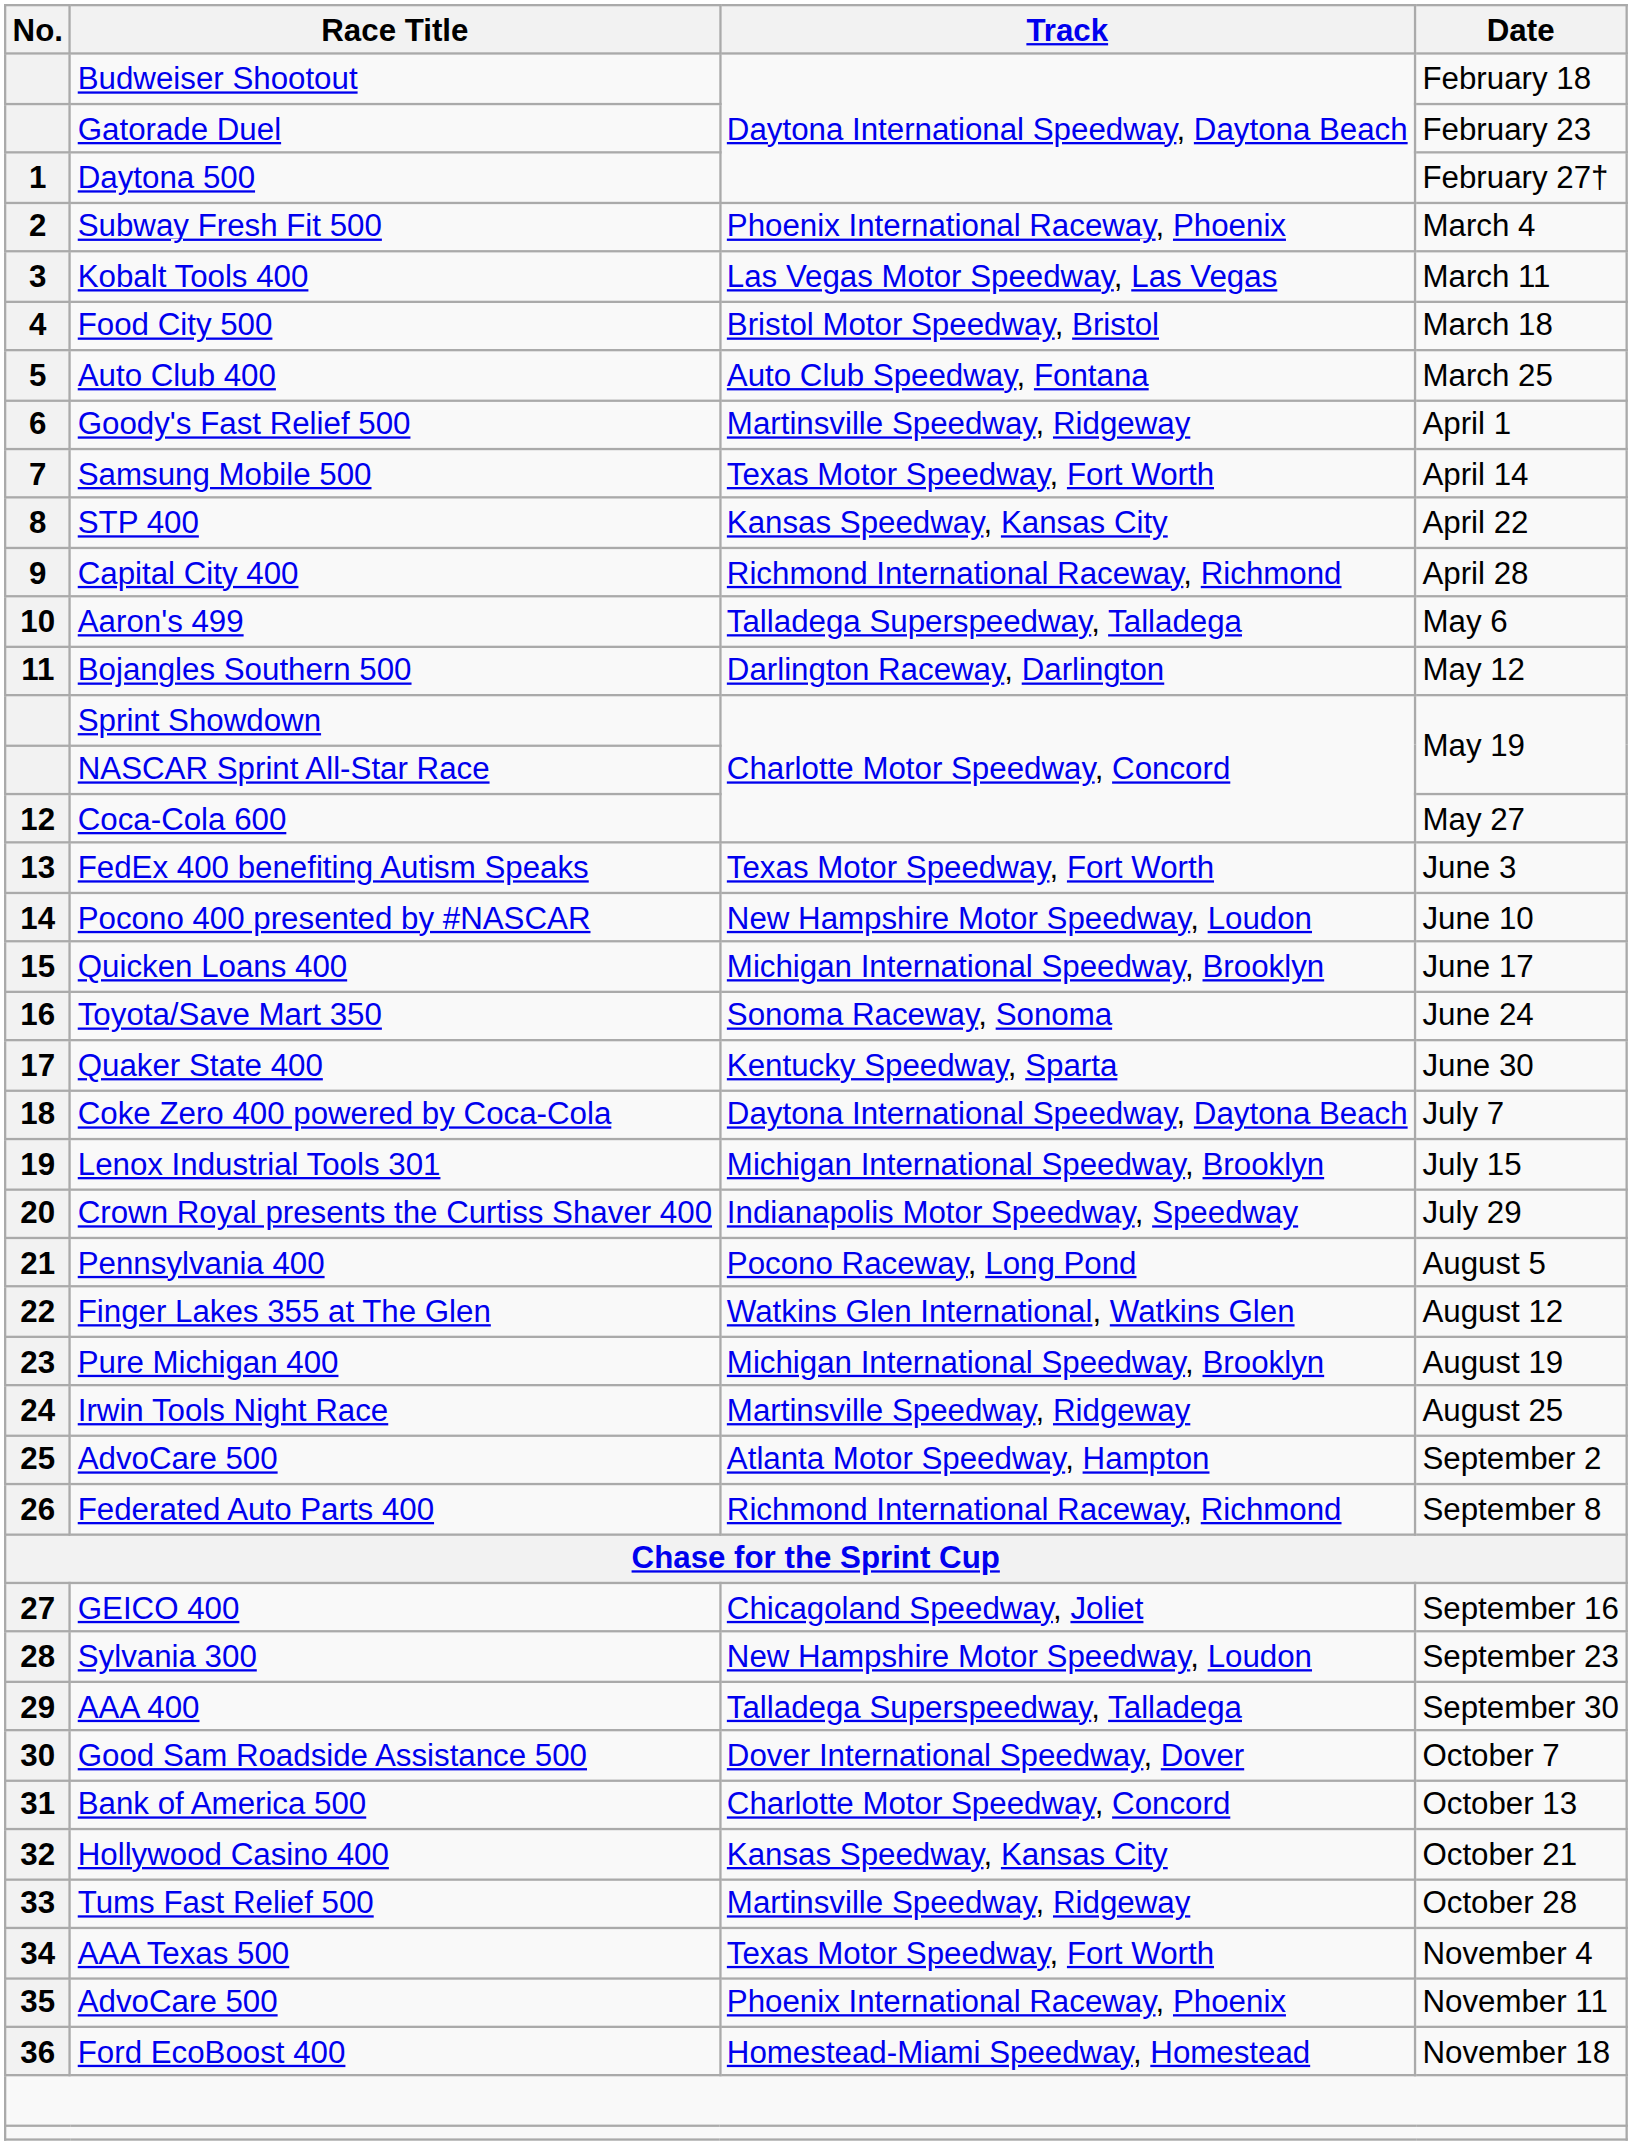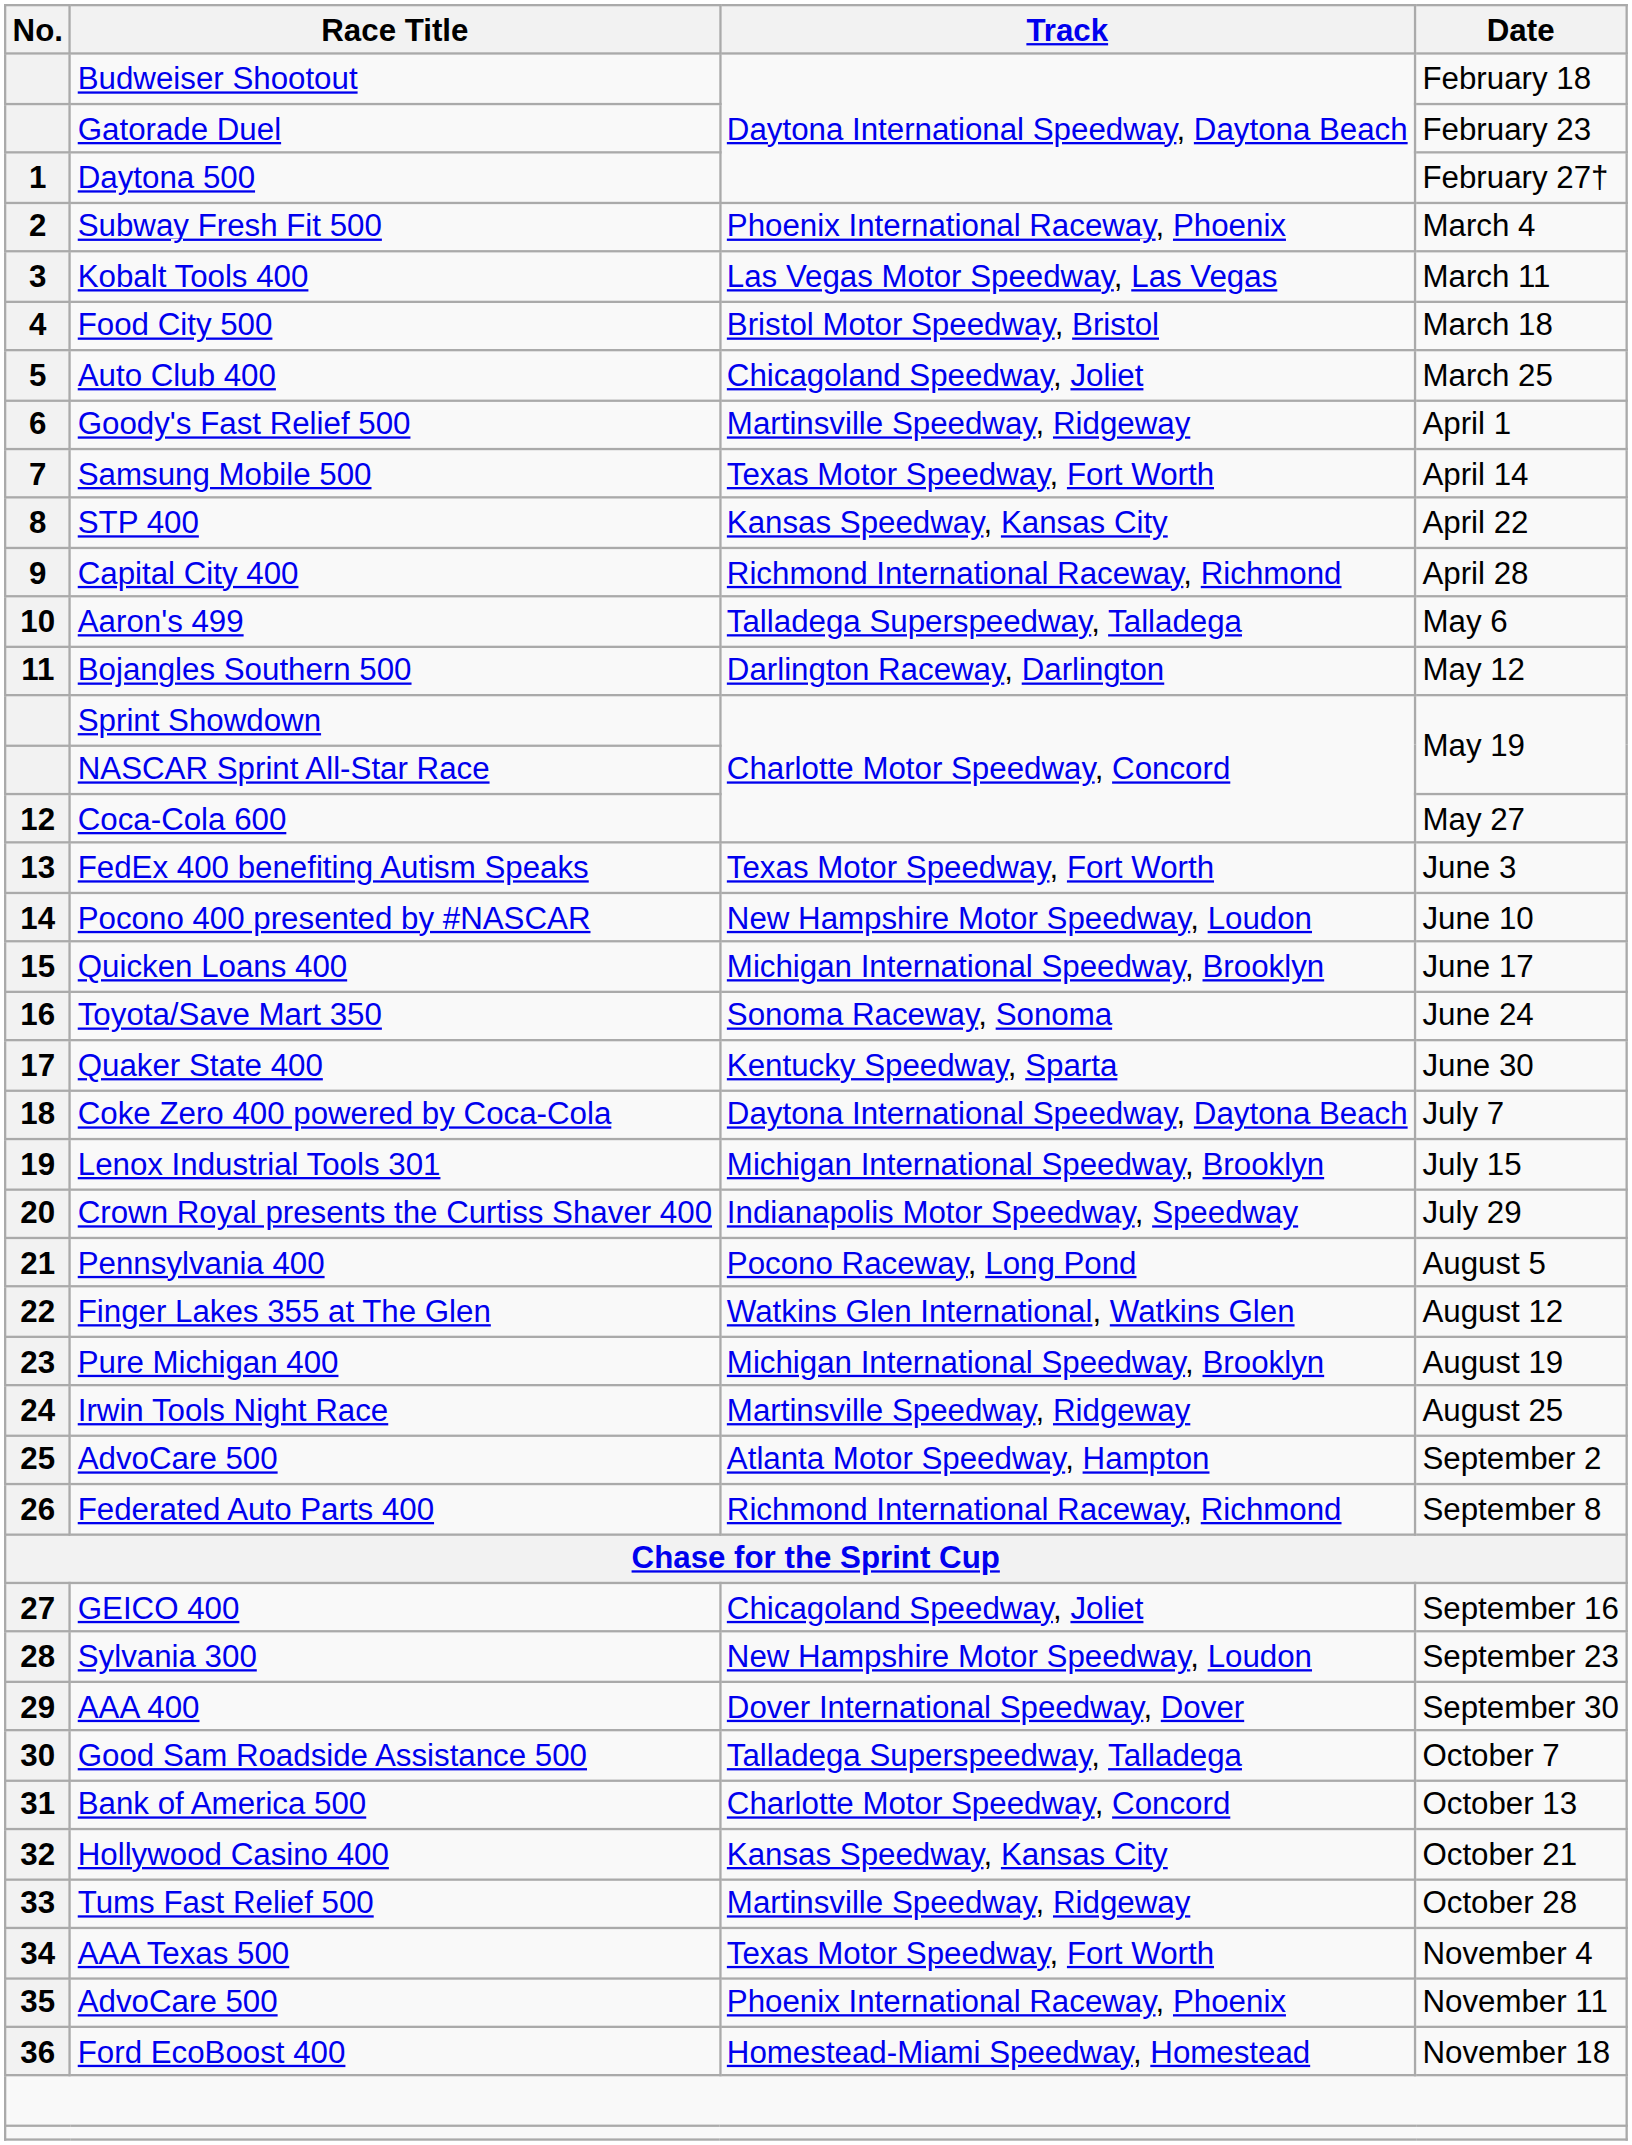 <table class="wikitable" style="font-size:85%;">
 <tr>
 <th>No.</th>
 <th>Race Title</th>
 <th><a href='#'>Track</a></th>
 <th>Date</th>
 </tr>
 <tr>
 <th></th>
 <td><a href='#'>Budweiser Shootout</a></td>
 <td rowspan="3"><a href='#'>Daytona International Speedway</a>, <a href='#'>Daytona Beach</a></td>
 <td>February 18</td>
 </tr>
 <tr>
 <th></th>
 <td><a href='#'>Gatorade Duel</a></td>
 <td>February 23</td>
 </tr>
 <tr>
 <th>1</th>
 <td><a href='#'>Daytona 500</a></td>
 <td>February 27†</td>
 </tr>
 <tr>
 <th>2</th>
 <td><a href='#'>Subway Fresh Fit 500</a></td>
 <td><a href='#'>Phoenix International Raceway</a>, <a href='#'>Phoenix</a></td>
 <td>March 4</td>
 </tr>
 <tr>
 <th>3</th>
 <td><a href='#'>Kobalt Tools 400</a></td>
 <td><a href='#'>Las Vegas Motor Speedway</a>, <a href='#'>Las Vegas</a></td>
 <td>March 11</td>
 </tr>
 <tr>
 <th>4</th>
 <td><a href='#'>Food City 500</a></td>
 <td><a href='#'>Bristol Motor Speedway</a>, <a href='#'>Bristol</a></td>
 <td>March 18</td>
 </tr>
 <tr>
 <th>5</th>
 <td><a href='#'>Auto Club 400</a></td>
-<td><a href='#'>Auto Club Speedway</a>, <a href='#'>Fontana</a></td>
+<td><a href='#'>Chicagoland Speedway</a>, <a href='#'>Joliet</a></td>
 <td>March 25</td>
 </tr>
 <tr>
 <th>6</th>
 <td><a href='#'>Goody's Fast Relief 500</a></td>
 <td><a href='#'>Martinsville Speedway</a>, <a href='#'>Ridgeway</a></td>
 <td>April 1</td>
 </tr>
 <tr>
 <th>7</th>
 <td><a href='#'>Samsung Mobile 500</a></td>
 <td><a href='#'>Texas Motor Speedway</a>, <a href='#'>Fort Worth</a></td>
 <td>April 14</td>
 </tr>
 <tr>
 <th>8</th>
 <td><a href='#'>STP 400</a></td>
 <td><a href='#'>Kansas Speedway</a>, <a href='#'>Kansas City</a></td>
 <td>April 22</td>
 </tr>
 <tr>
 <th>9</th>
 <td><a href='#'>Capital City 400</a></td>
 <td><a href='#'>Richmond International Raceway</a>, <a href='#'>Richmond</a></td>
 <td>April 28</td>
 </tr>
 <tr>
 <th>10</th>
 <td><a href='#'>Aaron's 499</a></td>
 <td><a href='#'>Talladega Superspeedway</a>, <a href='#'>Talladega</a></td>
 <td>May 6</td>
 </tr>
 <tr>
 <th>11</th>
 <td><a href='#'>Bojangles Southern 500</a></td>
 <td><a href='#'>Darlington Raceway</a>, <a href='#'>Darlington</a></td>
 <td>May 12</td>
 </tr>
 <tr>
 <th></th>
 <td><a href='#'>Sprint Showdown</a></td>
 <td rowspan="3"><a href='#'>Charlotte Motor Speedway</a>, <a href='#'>Concord</a></td>
 <td rowspan="2">May 19</td>
 </tr>
 <tr>
 <th></th>
 <td><a href='#'>NASCAR Sprint All-Star Race</a></td>
 </tr>
 <tr>
 <th>12</th>
 <td><a href='#'>Coca-Cola 600</a></td>
 <td>May 27</td>
 </tr>
 <tr>
 <th>13</th>
 <td><a href='#'>FedEx 400 benefiting Autism Speaks</a></td>
 <td><a href='#'>Texas Motor Speedway</a>, <a href='#'>Fort Worth</a></td>
 <td>June 3</td>
 </tr>
 <tr>
 <th>14</th>
 <td><a href='#'>Pocono 400 presented by #NASCAR</a></td>
 <td><a href='#'>New Hampshire Motor Speedway</a>, <a href='#'>Loudon</a></td>
 <td>June 10</td>
 </tr>
 <tr>
 <th>15</th>
 <td><a href='#'>Quicken Loans 400</a></td>
 <td><a href='#'>Michigan International Speedway</a>, <a href='#'>Brooklyn</a></td>
 <td>June 17</td>
 </tr>
 <tr>
 <th>16</th>
 <td><a href='#'>Toyota/Save Mart 350</a></td>
 <td><a href='#'>Sonoma Raceway</a>, <a href='#'>Sonoma</a></td>
 <td>June 24</td>
 </tr>
 <tr>
 <th>17</th>
 <td><a href='#'>Quaker State 400</a></td>
 <td><a href='#'>Kentucky Speedway</a>, <a href='#'>Sparta</a></td>
 <td>June 30</td>
 </tr>
 <tr>
 <th>18</th>
 <td><a href='#'>Coke Zero 400 powered by Coca-Cola</a></td>
 <td><a href='#'>Daytona International Speedway</a>, <a href='#'>Daytona Beach</a></td>
 <td>July 7</td>
 </tr>
 <tr>
 <th>19</th>
 <td><a href='#'>Lenox Industrial Tools 301</a></td>
 <td><a href='#'>Michigan International Speedway</a>, <a href='#'>Brooklyn</a></td>
 <td>July 15</td>
 </tr>
 <tr>
 <th>20</th>
 <td><a href='#'>Crown Royal presents the Curtiss Shaver 400</a></td>
 <td><a href='#'>Indianapolis Motor Speedway</a>, <a href='#'>Speedway</a></td>
 <td>July 29</td>
 </tr>
 <tr>
 <th>21</th>
 <td><a href='#'>Pennsylvania 400</a></td>
 <td><a href='#'>Pocono Raceway</a>, <a href='#'>Long Pond</a></td>
 <td>August 5</td>
 </tr>
 <tr>
 <th>22</th>
 <td><a href='#'>Finger Lakes 355 at The Glen</a></td>
 <td><a href='#'>Watkins Glen International</a>, <a href='#'>Watkins Glen</a></td>
 <td>August 12</td>
 </tr>
 <tr>
 <th>23</th>
 <td><a href='#'>Pure Michigan 400</a></td>
 <td><a href='#'>Michigan International Speedway</a>, <a href='#'>Brooklyn</a></td>
 <td>August 19</td>
 </tr>
 <tr>
 <th>24</th>
 <td><a href='#'>Irwin Tools Night Race</a></td>
 <td><a href='#'>Martinsville Speedway</a>, <a href='#'>Ridgeway</a></td>
 <td>August 25</td>
 </tr>
 <tr>
 <th>25</th>
 <td><a href='#'>AdvoCare 500</a></td>
 <td><a href='#'>Atlanta Motor Speedway</a>, <a href='#'>Hampton</a></td>
 <td>September 2</td>
 </tr>
 <tr>
 <th>26</th>
 <td><a href='#'>Federated Auto Parts 400</a></td>
 <td><a href='#'>Richmond International Raceway</a>, <a href='#'>Richmond</a></td>
 <td>September 8</td>
 </tr>
 <tr>
 <th colspan="4"><a href='#'>Chase for the Sprint Cup</a></th>
 </tr>
 <tr>
 <th>27</th>
 <td><a href='#'>GEICO 400</a></td>
 <td><a href='#'>Chicagoland Speedway</a>, <a href='#'>Joliet</a></td>
 <td>September 16</td>
 </tr>
 <tr>
 <th>28</th>
 <td><a href='#'>Sylvania 300</a></td>
 <td><a href='#'>New Hampshire Motor Speedway</a>, <a href='#'>Loudon</a></td>
 <td>September 23</td>
 </tr>
 <tr>
 <th>29</th>
 <td><a href='#'>AAA 400</a></td>
-<td><a href='#'>Talladega Superspeedway</a>, <a href='#'>Talladega</a></td>
+<td><a href='#'>Dover International Speedway</a>, <a href='#'>Dover</a></td>
 <td>September 30</td>
 </tr>
 <tr>
 <th>30</th>
 <td><a href='#'>Good Sam Roadside Assistance 500</a></td>
-<td><a href='#'>Dover International Speedway</a>, <a href='#'>Dover</a></td>
+<td><a href='#'>Talladega Superspeedway</a>, <a href='#'>Talladega</a></td>
 <td>October 7</td>
 </tr>
 <tr>
 <th>31</th>
 <td><a href='#'>Bank of America 500</a></td>
 <td><a href='#'>Charlotte Motor Speedway</a>, <a href='#'>Concord</a></td>
 <td>October 13</td>
 </tr>
 <tr>
 <th>32</th>
 <td><a href='#'>Hollywood Casino 400</a></td>
 <td><a href='#'>Kansas Speedway</a>, <a href='#'>Kansas City</a></td>
 <td>October 21</td>
 </tr>
 <tr>
 <th>33</th>
 <td><a href='#'>Tums Fast Relief 500</a></td>
 <td><a href='#'>Martinsville Speedway</a>, <a href='#'>Ridgeway</a></td>
 <td>October 28</td>
 </tr>
 <tr>
 <th>34</th>
 <td><a href='#'>AAA Texas 500</a></td>
 <td><a href='#'>Texas Motor Speedway</a>, <a href='#'>Fort Worth</a></td>
 <td>November 4</td>
 </tr>
 <tr>
 <th>35</th>
 <td><a href='#'>AdvoCare 500</a></td>
 <td><a href='#'>Phoenix International Raceway</a>, <a href='#'>Phoenix</a></td>
 <td>November 11</td>
 </tr>
 <tr>
 <th>36</th>
 <td><a href='#'>Ford EcoBoost 400</a></td>
 <td><a href='#'>Homestead-Miami Speedway</a>, <a href='#'>Homestead</a></td>
 <td>November 18</td>
 </tr>
 <tr>
 <td colspan="8"><br></td>
 </tr>
 <tr>
 <td colspan="7"></td>
 </tr>
 </table>
